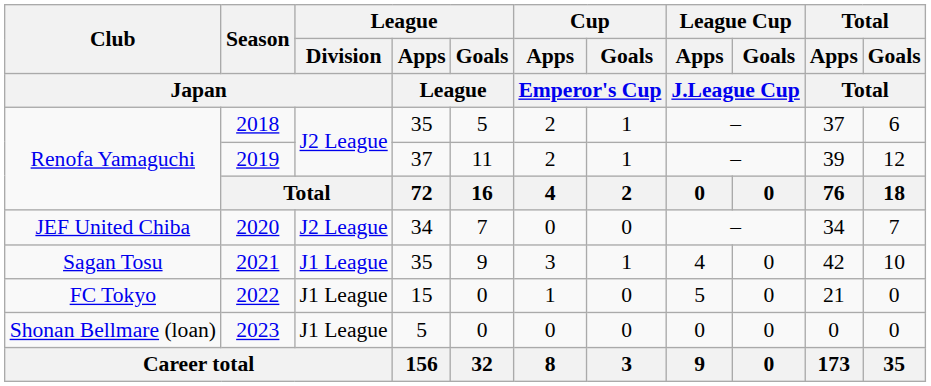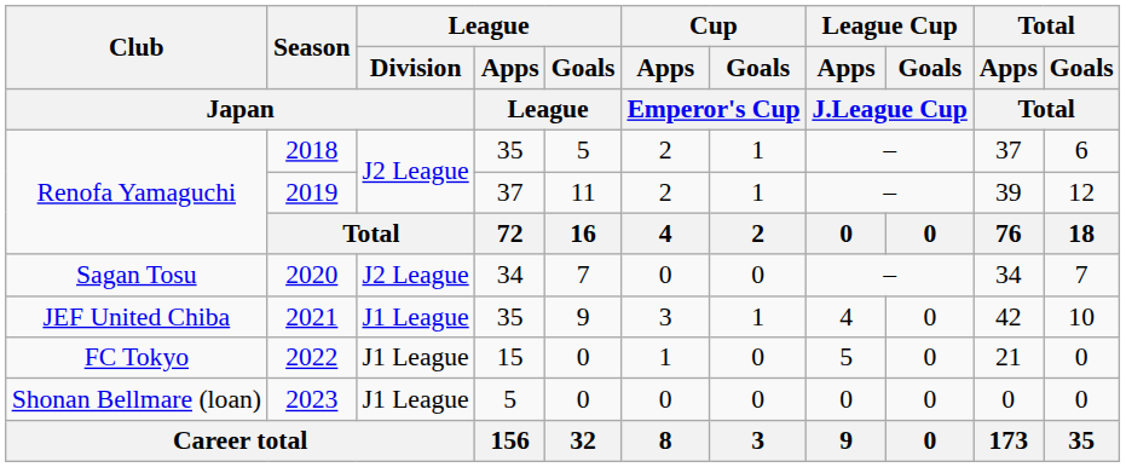 <table class="wikitable" style="text-align: center">
 <tr>
 <th rowspan="2">Club</th>
 <th rowspan="2">Season</th>
 <th colspan="3">League</th>
 <th colspan="2">Cup</th>
 <th colspan="2">League Cup</th>
 <th colspan="2">Total</th>
 </tr>
 <tr>
 <th>Division</th>
 <th>Apps</th>
 <th>Goals</th>
 <th>Apps</th>
 <th>Goals</th>
 <th>Apps</th>
 <th>Goals</th>
 <th>Apps</th>
 <th>Goals</th>
 </tr>
 <tr>
 <th colspan=3>Japan</th>
 <th colspan=2>League</th>
 <th colspan=2><a href='#'>Emperor's Cup</a></th>
 <th colspan=2><a href='#'>J.League Cup</a></th>
 <th colspan=2>Total</th>
 </tr>
 <tr>
 <td rowspan="3"><a href='#'>Renofa Yamaguchi</a></td>
 <td><a href='#'>2018</a></td>
 <td rowspan="2"><a href='#'>J2 League</a></td>
 <td>35</td>
 <td>5</td>
 <td>2</td>
 <td>1</td>
 <td colspan="2">–</td>
 <td>37</td>
 <td>6</td>
 </tr>
 <tr>
 <td><a href='#'>2019</a></td>
 <td>37</td>
 <td>11</td>
 <td>2</td>
 <td>1</td>
 <td colspan="2">–</td>
 <td>39</td>
 <td>12</td>
 </tr>
 <tr>
 <th colspan="2">Total</th>
 <th>72</th>
 <th>16</th>
 <th>4</th>
 <th>2</th>
 <th>0</th>
 <th>0</th>
 <th>76</th>
 <th>18</th>
 </tr>
 <tr>
-<td><a href='#'>JEF United Chiba</a></td>
+<td><a href='#'>Sagan Tosu</a></td>
 <td><a href='#'>2020</a></td>
 <td><a href='#'>J2 League</a></td>
 <td>34</td>
 <td>7</td>
 <td>0</td>
 <td>0</td>
 <td colspan="2">–</td>
 <td>34</td>
 <td>7</td>
 </tr>
 <tr>
-<td><a href='#'>Sagan Tosu</a></td>
+<td><a href='#'>JEF United Chiba</a></td>
 <td><a href='#'>2021</a></td>
 <td><a href='#'>J1 League</a></td>
 <td>35</td>
 <td>9</td>
 <td>3</td>
 <td>1</td>
 <td>4</td>
 <td>0</td>
 <td>42</td>
 <td>10</td>
 </tr>
 <tr>
 <td><a href='#'>FC Tokyo</a></td>
 <td><a href='#'>2022</a></td>
 <td>J1 League</td>
 <td>15</td>
 <td>0</td>
 <td>1</td>
 <td>0</td>
 <td>5</td>
 <td>0</td>
 <td>21</td>
 <td>0</td>
 </tr>
 <tr>
 <td><a href='#'>Shonan Bellmare</a> (loan)</td>
 <td><a href='#'>2023</a></td>
 <td>J1 League</td>
 <td>5</td>
 <td>0</td>
 <td>0</td>
 <td>0</td>
 <td>0</td>
 <td>0</td>
 <td>0</td>
 <td>0</td>
 </tr>
 <tr>
 <th colspan=3>Career total</th>
 <th>156</th>
 <th>32</th>
 <th>8</th>
 <th>3</th>
 <th>9</th>
 <th>0</th>
 <th>173</th>
 <th>35</th>
 </tr>
 </table>
